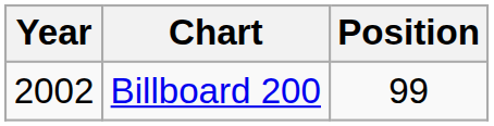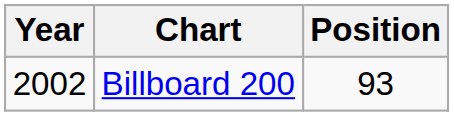 <table class="wikitable">
 <tr>
 <th>Year</th>
 <th>Chart</th>
 <th>Position</th>
 </tr>
 <tr>
 <td>2002</td>
 <td><a href='#'>Billboard 200</a></td>
-<td align="center">99</td>
+<td align="center">93</td>
 </tr>
 </table>
